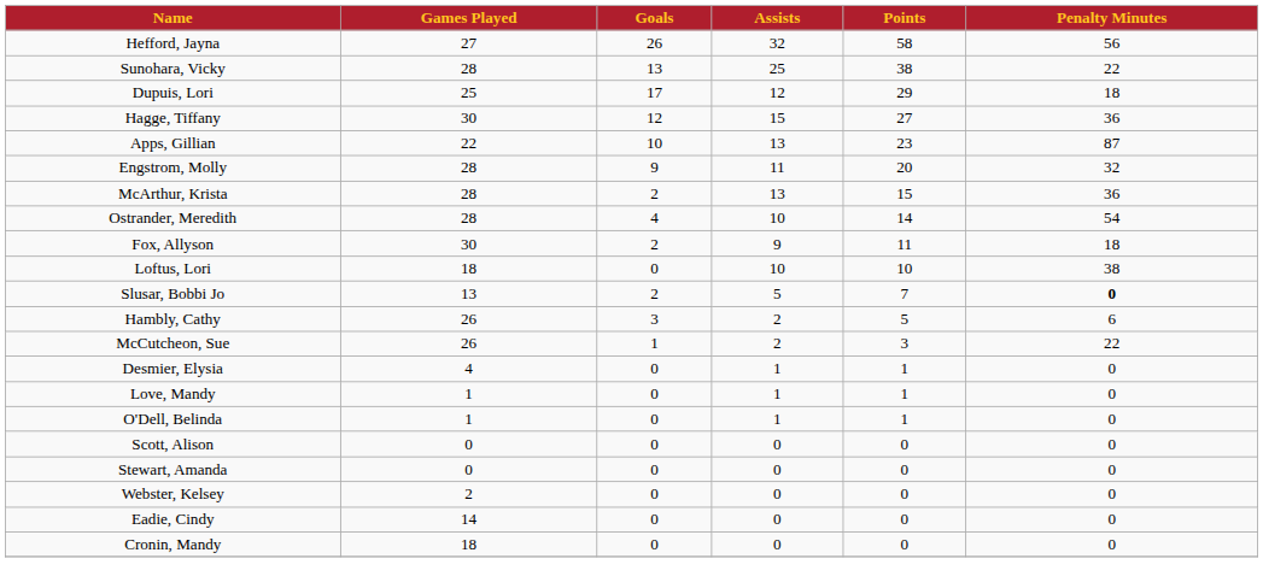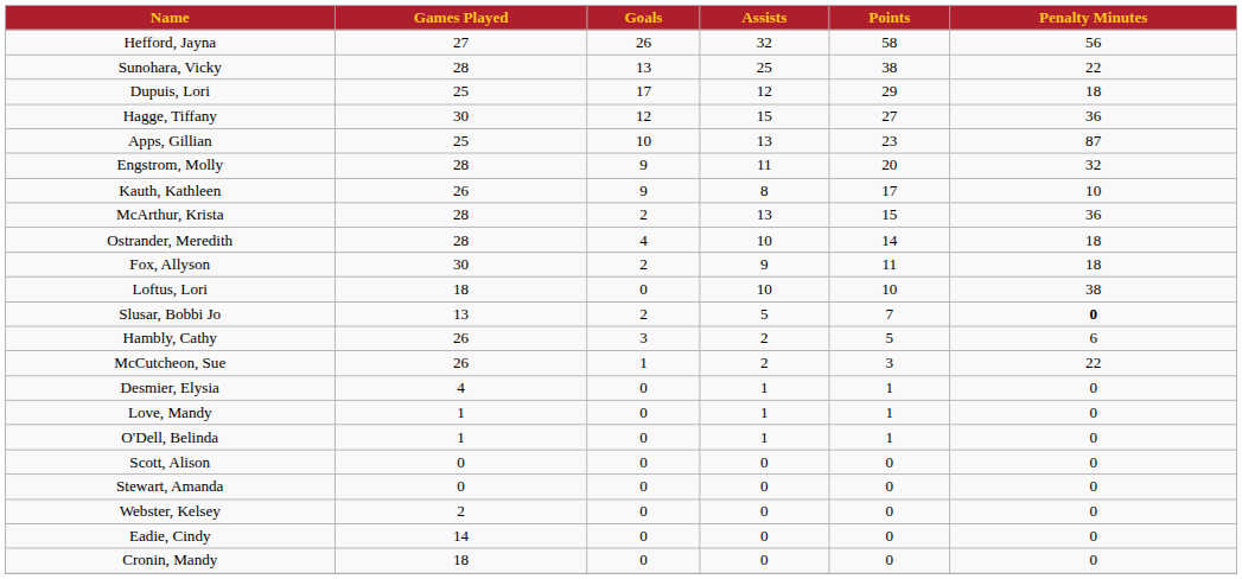 <table class="wikitable" width="80%">
 <tr align="center"  style=" background:#AF1E2D;color:#FFC61E;">
 <td><strong>Name</strong></td>
 <td><strong>Games Played</strong></td>
 <td><strong>Goals</strong></td>
 <td><strong>Assists</strong></td>
 <td><strong>Points</strong></td>
 <td><strong>Penalty Minutes</strong></td>
 </tr>
 <tr align="center" bgcolor="">
 <td>Hefford, Jayna</td>
 <td>27</td>
 <td>26</td>
 <td>32</td>
 <td>58</td>
 <td>56</td>
 </tr>
 <tr align="center" bgcolor="">
 <td>Sunohara, Vicky</td>
 <td>28</td>
 <td>13</td>
 <td>25</td>
 <td>38</td>
 <td>22</td>
 </tr>
 <tr align="center" bgcolor="">
 <td>Dupuis, Lori</td>
 <td>25</td>
 <td>17</td>
 <td>12</td>
 <td>29</td>
 <td>18</td>
 </tr>
 <tr align="center" bgcolor="">
 <td>Hagge, Tiffany</td>
 <td>30</td>
 <td>12</td>
 <td>15</td>
 <td>27</td>
 <td>36</td>
 </tr>
 <tr align="center" bgcolor="">
 <td>Apps, Gillian</td>
-<td>22</td>
+<td>25</td>
 <td>10</td>
 <td>13</td>
 <td>23</td>
 <td>87</td>
 </tr>
 <tr align="center" bgcolor="">
 <td>Engstrom, Molly</td>
 <td>28</td>
 <td>9</td>
 <td>11</td>
 <td>20</td>
 <td>32</td>
+</tr>
+<tr align="center" bgcolor="">
+<td>Kauth, Kathleen</td>
+<td>26</td>
+<td>9</td>
+<td>8</td>
+<td>17</td>
+<td>10</td>
 </tr>
 <tr align="center" bgcolor="">
 <td>McArthur, Krista</td>
 <td>28</td>
 <td>2</td>
 <td>13</td>
 <td>15</td>
 <td>36</td>
 </tr>
 <tr align="center" bgcolor="">
 <td>Ostrander, Meredith</td>
 <td>28</td>
 <td>4</td>
 <td>10</td>
 <td>14</td>
-<td>54</td>
+<td>18</td>
 </tr>
 <tr align="center" bgcolor="">
 <td>Fox, Allyson</td>
 <td>30</td>
 <td>2</td>
 <td>9</td>
 <td>11</td>
 <td>18</td>
 </tr>
 <tr align="center" bgcolor="">
 <td>Loftus, Lori</td>
 <td>18</td>
 <td>0</td>
 <td>10</td>
 <td>10</td>
 <td>38</td>
 </tr>
 <tr align="center" bgcolor="">
 <td>Slusar, Bobbi Jo</td>
 <td>13</td>
 <td>2</td>
 <td>5</td>
 <td>7</td>
 <td><strong>0</strong></td>
 </tr>
 <tr align="center" bgcolor="">
 <td>Hambly, Cathy</td>
 <td>26</td>
 <td>3</td>
 <td>2</td>
 <td>5</td>
 <td>6</td>
 </tr>
 <tr align="center" bgcolor="">
 <td>McCutcheon, Sue</td>
 <td>26</td>
 <td>1</td>
 <td>2</td>
 <td>3</td>
 <td>22</td>
 </tr>
 <tr align="center" bgcolor="">
 <td>Desmier, Elysia</td>
 <td>4</td>
 <td>0</td>
 <td>1</td>
 <td>1</td>
 <td>0</td>
 </tr>
 <tr align="center" bgcolor="">
 <td>Love, Mandy</td>
 <td>1</td>
 <td>0</td>
 <td>1</td>
 <td>1</td>
 <td>0</td>
 </tr>
 <tr align="center" bgcolor="">
 <td>O'Dell, Belinda</td>
 <td>1</td>
 <td>0</td>
 <td>1</td>
 <td>1</td>
 <td>0</td>
 </tr>
 <tr align="center" bgcolor="">
 <td>Scott, Alison</td>
 <td>0</td>
 <td>0</td>
 <td>0</td>
 <td>0</td>
 <td>0</td>
 </tr>
 <tr align="center" bgcolor="">
 <td>Stewart, Amanda</td>
 <td>0</td>
 <td>0</td>
 <td>0</td>
 <td>0</td>
 <td>0</td>
 </tr>
 <tr align="center" bgcolor="">
 <td>Webster, Kelsey</td>
 <td>2</td>
 <td>0</td>
 <td>0</td>
 <td>0</td>
 <td>0</td>
 </tr>
 <tr align="center" bgcolor="">
 <td>Eadie, Cindy</td>
 <td>14</td>
 <td>0</td>
 <td>0</td>
 <td>0</td>
 <td>0</td>
 </tr>
 <tr align="center" bgcolor="">
 <td>Cronin, Mandy</td>
 <td>18</td>
 <td>0</td>
 <td>0</td>
 <td>0</td>
 <td>0</td>
 </tr>
 <tr align="center" bgcolor="">
 </tr>
 </table>
